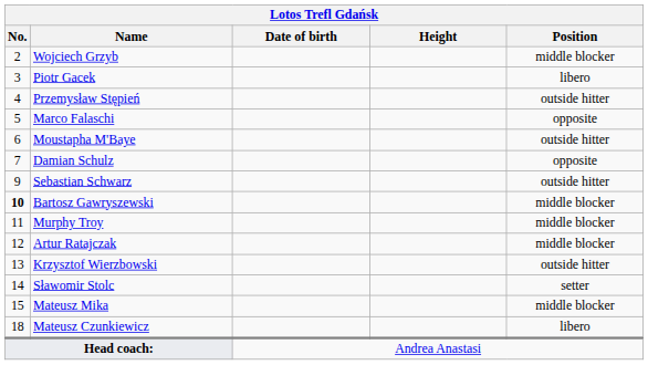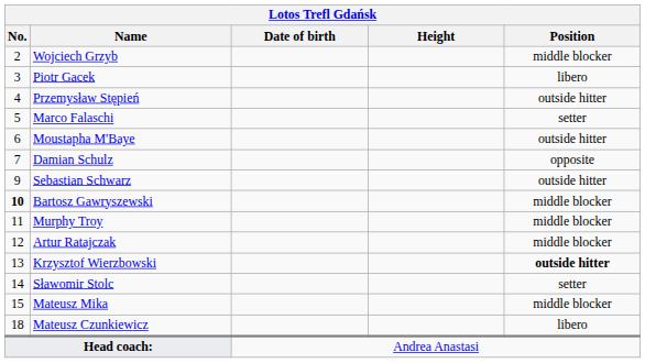 <table class="wikitable collapsible collapsed" style="font-size:100%; text-align:center">
 <tr>
 <th colspan=5 style="width:30em"><a href='#'>Lotos Trefl Gdańsk</a></th>
 </tr>
 <tr>
 <th>No.</th>
 <th style="width:15em">Name</th>
 <th style="width:10em">Date of birth</th>
 <th style="width:10em">Height</th>
 <th style="width:10em">Position</th>
 </tr>
 <tr>
 <td>2</td>
 <td align=left> <a href='#'>Wojciech Grzyb</a></td>
 <td align=right></td>
 <td></td>
 <td>middle blocker</td>
 </tr>
 <tr>
 <td>3</td>
 <td align=left> <a href='#'>Piotr Gacek</a></td>
 <td align=right></td>
 <td></td>
 <td>libero</td>
 </tr>
 <tr>
 <td>4</td>
 <td align=left> <a href='#'>Przemysław Stępień</a></td>
 <td align=right></td>
 <td></td>
 <td>outside hitter</td>
 </tr>
 <tr>
 <td>5</td>
 <td align=left> <a href='#'>Marco Falaschi</a></td>
 <td align=right></td>
 <td></td>
-<td>opposite</td>
+<td>setter</td>
 </tr>
 <tr>
 <td>6</td>
 <td align=left> <a href='#'>Moustapha M'Baye</a></td>
 <td align=right></td>
 <td></td>
 <td>outside hitter</td>
 </tr>
 <tr>
 <td>7</td>
 <td align=left> <a href='#'>Damian Schulz</a></td>
 <td align=right></td>
 <td></td>
 <td>opposite</td>
 </tr>
 <tr>
 <td>9</td>
 <td align=left> <a href='#'>Sebastian Schwarz</a></td>
 <td align=right></td>
 <td></td>
 <td>outside hitter</td>
 </tr>
 <tr>
 <td><strong>10</strong></td>
 <td align=left> <a href='#'>Bartosz Gawryszewski</a></td>
 <td align=right></td>
 <td></td>
 <td>middle blocker</td>
 </tr>
 <tr>
 <td>11</td>
 <td align=left> <a href='#'>Murphy Troy</a></td>
 <td align=right></td>
 <td></td>
 <td>middle blocker</td>
 </tr>
 <tr>
 <td>12</td>
 <td align=left> <a href='#'>Artur Ratajczak</a></td>
 <td align=right></td>
 <td></td>
 <td>middle blocker</td>
 </tr>
 <tr>
 <td>13</td>
 <td align=left> <a href='#'>Krzysztof Wierzbowski</a></td>
 <td align=right></td>
 <td></td>
-<td>outside hitter</td>
+<td><strong>outside hitter</strong></td>
 </tr>
 <tr>
 <td>14</td>
 <td align=left> <a href='#'>Sławomir Stolc</a></td>
 <td align=right></td>
 <td></td>
 <td>setter</td>
 </tr>
 <tr>
 <td>15</td>
 <td align=left> <a href='#'>Mateusz Mika</a></td>
 <td align=right></td>
 <td></td>
 <td>middle blocker</td>
 </tr>
 <tr>
 <td>18</td>
 <td align=left> <a href='#'>Mateusz Czunkiewicz</a></td>
 <td align=right></td>
 <td></td>
 <td>libero</td>
 </tr>
 <tr style="border-top: 3px solid grey">
 <td colspan=2 style="background:#EAECF0"><strong>Head coach:</strong></td>
 <td colspan=3> <a href='#'>Andrea Anastasi</a></td>
 </tr>
 </table>
